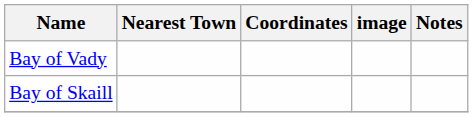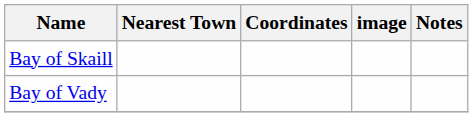 <table class="wikitable sortable" style="table-layout:fixed;background-color:#FEFEFE;font-size:95%;padding:0.30em;line-height:1.35em;">
 <tr>
 <th scope="col">Name</th>
 <th scope="col">Nearest Town</th>
 <th scope="col" data-sort-type="number">Coordinates</th>
 <th scope="col">image</th>
 <th class="unsortable">Notes</th>
 </tr>
 <tr>
-<td><a href='#'>Bay of Vady</a></td>
+<td><a href='#'>Bay of Skaill</a></td>
 <td></td>
 <td></td>
 <td></td>
 <td></td>
 </tr>
 <tr>
-<td><a href='#'>Bay of Skaill</a></td>
+<td><a href='#'>Bay of Vady</a></td>
 <td></td>
 <td></td>
 <td></td>
 <td></td>
 </tr>
 <tr>
 </tr>
 </table>
